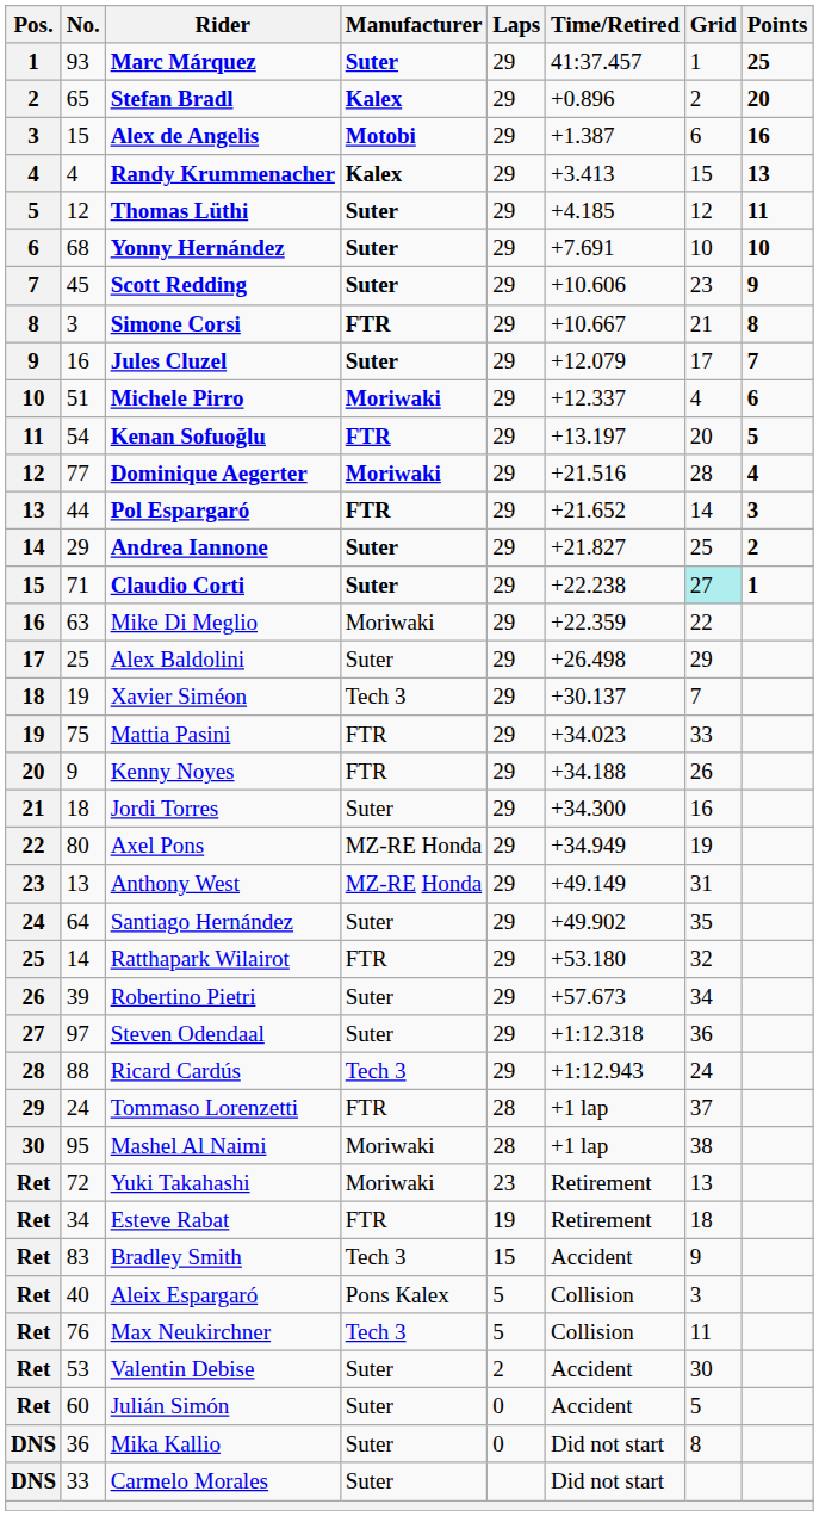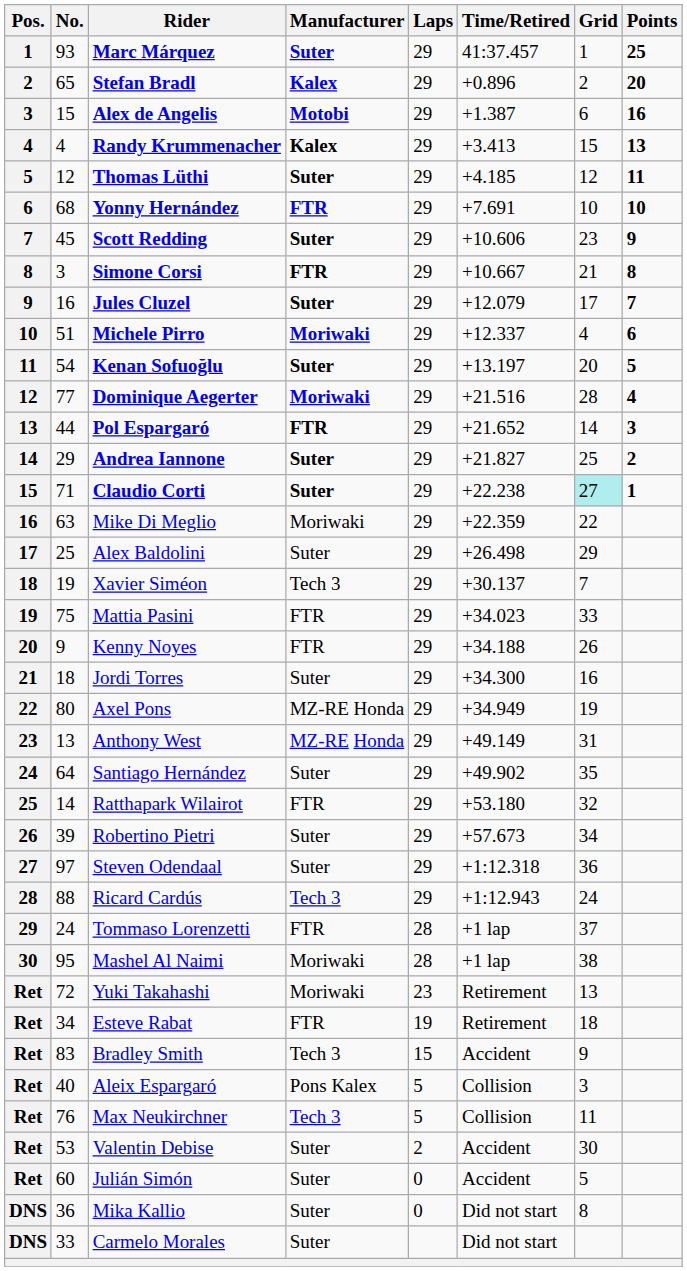 <table class="wikitable" style="font-size: 95%;">
 <tr>
 <th>Pos.</th>
 <th>No.</th>
 <th>Rider</th>
 <th>Manufacturer</th>
 <th>Laps</th>
 <th>Time/Retired</th>
 <th>Grid</th>
 <th>Points</th>
 </tr>
 <tr>
 <th>1</th>
 <td>93</td>
 <td> <strong><a href='#'>Marc Márquez</a></strong></td>
 <td><strong><a href='#'>Suter</a></strong></td>
 <td>29</td>
 <td>41:37.457</td>
 <td>1</td>
 <td><strong>25</strong></td>
 </tr>
 <tr>
 <th>2</th>
 <td>65</td>
 <td> <strong><a href='#'>Stefan Bradl</a></strong></td>
 <td><strong><a href='#'>Kalex</a></strong></td>
 <td>29</td>
 <td>+0.896</td>
 <td>2</td>
 <td><strong>20</strong></td>
 </tr>
 <tr>
 <th>3</th>
 <td>15</td>
 <td> <strong><a href='#'>Alex de Angelis</a></strong></td>
 <td><strong><a href='#'>Motobi</a></strong></td>
 <td>29</td>
 <td>+1.387</td>
 <td>6</td>
 <td><strong>16</strong></td>
 </tr>
 <tr>
 <th>4</th>
 <td>4</td>
 <td> <strong><a href='#'>Randy Krummenacher</a></strong></td>
 <td><strong>Kalex</strong></td>
 <td>29</td>
 <td>+3.413</td>
 <td>15</td>
 <td><strong>13</strong></td>
 </tr>
 <tr>
 <th>5</th>
 <td>12</td>
 <td> <strong><a href='#'>Thomas Lüthi</a></strong></td>
 <td><strong>Suter</strong></td>
 <td>29</td>
 <td>+4.185</td>
 <td>12</td>
 <td><strong>11</strong></td>
 </tr>
 <tr>
 <th>6</th>
 <td>68</td>
 <td> <strong><a href='#'>Yonny Hernández</a></strong></td>
-<td><strong>Suter</strong></td>
+<td><strong><a href='#'>FTR</a></strong></td>
 <td>29</td>
 <td>+7.691</td>
 <td>10</td>
 <td><strong>10</strong></td>
 </tr>
 <tr>
 <th>7</th>
 <td>45</td>
 <td> <strong><a href='#'>Scott Redding</a></strong></td>
 <td><strong>Suter</strong></td>
 <td>29</td>
 <td>+10.606</td>
 <td>23</td>
 <td><strong>9</strong></td>
 </tr>
 <tr>
 <th>8</th>
 <td>3</td>
 <td> <strong><a href='#'>Simone Corsi</a></strong></td>
 <td><strong>FTR</strong></td>
 <td>29</td>
 <td>+10.667</td>
 <td>21</td>
 <td><strong>8</strong></td>
 </tr>
 <tr>
 <th>9</th>
 <td>16</td>
 <td> <strong><a href='#'>Jules Cluzel</a></strong></td>
 <td><strong>Suter</strong></td>
 <td>29</td>
 <td>+12.079</td>
 <td>17</td>
 <td><strong>7</strong></td>
 </tr>
 <tr>
 <th>10</th>
 <td>51</td>
 <td> <strong><a href='#'>Michele Pirro</a></strong></td>
 <td><strong><a href='#'>Moriwaki</a></strong></td>
 <td>29</td>
 <td>+12.337</td>
 <td>4</td>
 <td><strong>6</strong></td>
 </tr>
 <tr>
 <th>11</th>
 <td>54</td>
 <td> <strong><a href='#'>Kenan Sofuoğlu</a></strong></td>
-<td><strong><a href='#'>FTR</a></strong></td>
+<td><strong>Suter</strong></td>
 <td>29</td>
 <td>+13.197</td>
 <td>20</td>
 <td><strong>5</strong></td>
 </tr>
 <tr>
 <th>12</th>
 <td>77</td>
 <td> <strong><a href='#'>Dominique Aegerter</a></strong></td>
 <td><strong><a href='#'>Moriwaki</a></strong></td>
 <td>29</td>
 <td>+21.516</td>
 <td>28</td>
 <td><strong>4</strong></td>
 </tr>
 <tr>
 <th>13</th>
 <td>44</td>
 <td> <strong><a href='#'>Pol Espargaró</a></strong></td>
 <td><strong>FTR</strong></td>
 <td>29</td>
 <td>+21.652</td>
 <td>14</td>
 <td><strong>3</strong></td>
 </tr>
 <tr>
 <th>14</th>
 <td>29</td>
 <td> <strong><a href='#'>Andrea Iannone</a></strong></td>
 <td><strong>Suter</strong></td>
 <td>29</td>
 <td>+21.827</td>
 <td>25</td>
 <td><strong>2</strong></td>
 </tr>
 <tr>
 <th>15</th>
 <td>71</td>
 <td> <strong><a href='#'>Claudio Corti</a></strong></td>
 <td><strong>Suter</strong></td>
 <td>29</td>
 <td>+22.238</td>
 <td style="background: paleturquoise;">27</td>
 <td><strong>1</strong></td>
 </tr>
 <tr>
 <th>16</th>
 <td>63</td>
 <td> <a href='#'>Mike Di Meglio</a></td>
 <td>Moriwaki</td>
 <td>29</td>
 <td>+22.359</td>
 <td>22</td>
 <td></td>
 </tr>
 <tr>
 <th>17</th>
 <td>25</td>
 <td> <a href='#'>Alex Baldolini</a></td>
 <td>Suter</td>
 <td>29</td>
 <td>+26.498</td>
 <td>29</td>
 <td></td>
 </tr>
 <tr>
 <th>18</th>
 <td>19</td>
 <td> <a href='#'>Xavier Siméon</a></td>
 <td>Tech 3</td>
 <td>29</td>
 <td>+30.137</td>
 <td>7</td>
 <td></td>
 </tr>
 <tr>
 <th>19</th>
 <td>75</td>
 <td> <a href='#'>Mattia Pasini</a></td>
 <td>FTR</td>
 <td>29</td>
 <td>+34.023</td>
 <td>33</td>
 <td></td>
 </tr>
 <tr>
 <th>20</th>
 <td>9</td>
 <td> <a href='#'>Kenny Noyes</a></td>
 <td>FTR</td>
 <td>29</td>
 <td>+34.188</td>
 <td>26</td>
 <td></td>
 </tr>
 <tr>
 <th>21</th>
 <td>18</td>
 <td> <a href='#'>Jordi Torres</a></td>
 <td>Suter</td>
 <td>29</td>
 <td>+34.300</td>
 <td>16</td>
 <td></td>
 </tr>
 <tr>
 <th>22</th>
 <td>80</td>
 <td> <a href='#'>Axel Pons</a></td>
 <td>MZ-RE Honda</td>
 <td>29</td>
 <td>+34.949</td>
 <td>19</td>
 <td></td>
 </tr>
 <tr>
 <th>23</th>
 <td>13</td>
 <td> <a href='#'>Anthony West</a></td>
 <td><a href='#'>MZ-RE</a> <a href='#'>Honda</a></td>
 <td>29</td>
 <td>+49.149</td>
 <td>31</td>
 <td></td>
 </tr>
 <tr>
 <th>24</th>
 <td>64</td>
 <td> <a href='#'>Santiago Hernández</a></td>
 <td>Suter</td>
 <td>29</td>
 <td>+49.902</td>
 <td>35</td>
 <td></td>
 </tr>
 <tr>
 <th>25</th>
 <td>14</td>
 <td> <a href='#'>Ratthapark Wilairot</a></td>
 <td>FTR</td>
 <td>29</td>
 <td>+53.180</td>
 <td>32</td>
 <td></td>
 </tr>
 <tr>
 <th>26</th>
 <td>39</td>
 <td> <a href='#'>Robertino Pietri</a></td>
 <td>Suter</td>
 <td>29</td>
 <td>+57.673</td>
 <td>34</td>
 <td></td>
 </tr>
 <tr>
 <th>27</th>
 <td>97</td>
 <td> <a href='#'>Steven Odendaal</a></td>
 <td>Suter</td>
 <td>29</td>
 <td>+1:12.318</td>
 <td>36</td>
 <td></td>
 </tr>
 <tr>
 <th>28</th>
 <td>88</td>
 <td> <a href='#'>Ricard Cardús</a></td>
 <td><a href='#'>Tech 3</a></td>
 <td>29</td>
 <td>+1:12.943</td>
 <td>24</td>
 <td></td>
 </tr>
 <tr>
 <th>29</th>
 <td>24</td>
 <td> <a href='#'>Tommaso Lorenzetti</a></td>
 <td>FTR</td>
 <td>28</td>
 <td>+1 lap</td>
 <td>37</td>
 <td></td>
 </tr>
 <tr>
 <th>30</th>
 <td>95</td>
 <td> <a href='#'>Mashel Al Naimi</a></td>
 <td>Moriwaki</td>
 <td>28</td>
 <td>+1 lap</td>
 <td>38</td>
 <td></td>
 </tr>
 <tr>
 <th>Ret</th>
 <td>72</td>
 <td> <a href='#'>Yuki Takahashi</a></td>
 <td>Moriwaki</td>
 <td>23</td>
 <td>Retirement</td>
 <td>13</td>
 <td></td>
 </tr>
 <tr>
 <th>Ret</th>
 <td>34</td>
 <td> <a href='#'>Esteve Rabat</a></td>
 <td>FTR</td>
 <td>19</td>
 <td>Retirement</td>
 <td>18</td>
 <td></td>
 </tr>
 <tr>
 <th>Ret</th>
 <td>83</td>
 <td> <a href='#'>Bradley Smith</a></td>
 <td>Tech 3</td>
 <td>15</td>
 <td>Accident</td>
 <td>9</td>
 <td></td>
 </tr>
 <tr>
 <th>Ret</th>
 <td>40</td>
 <td> <a href='#'>Aleix Espargaró</a></td>
 <td>Pons Kalex</td>
 <td>5</td>
 <td>Collision</td>
 <td>3</td>
 <td></td>
 </tr>
 <tr>
 <th>Ret</th>
 <td>76</td>
 <td> <a href='#'>Max Neukirchner</a></td>
 <td><a href='#'>Tech 3</a></td>
 <td>5</td>
 <td>Collision</td>
 <td>11</td>
 <td></td>
 </tr>
 <tr>
 <th>Ret</th>
 <td>53</td>
 <td> <a href='#'>Valentin Debise</a></td>
 <td>Suter</td>
 <td>2</td>
 <td>Accident</td>
 <td>30</td>
 <td></td>
 </tr>
 <tr>
 <th>Ret</th>
 <td>60</td>
 <td> <a href='#'>Julián Simón</a></td>
 <td>Suter</td>
 <td>0</td>
 <td>Accident</td>
 <td>5</td>
 <td></td>
 </tr>
 <tr>
 <th>DNS</th>
 <td>36</td>
 <td> <a href='#'>Mika Kallio</a></td>
 <td>Suter</td>
 <td>0</td>
 <td>Did not start</td>
 <td>8</td>
 <td></td>
 </tr>
 <tr>
 <th>DNS</th>
 <td>33</td>
 <td> <a href='#'>Carmelo Morales</a></td>
 <td>Suter</td>
 <td></td>
 <td>Did not start</td>
 <td></td>
 <td></td>
 </tr>
 <tr>
 <th colspan=8></th>
 </tr>
 <tr>
 </tr>
 </table>
